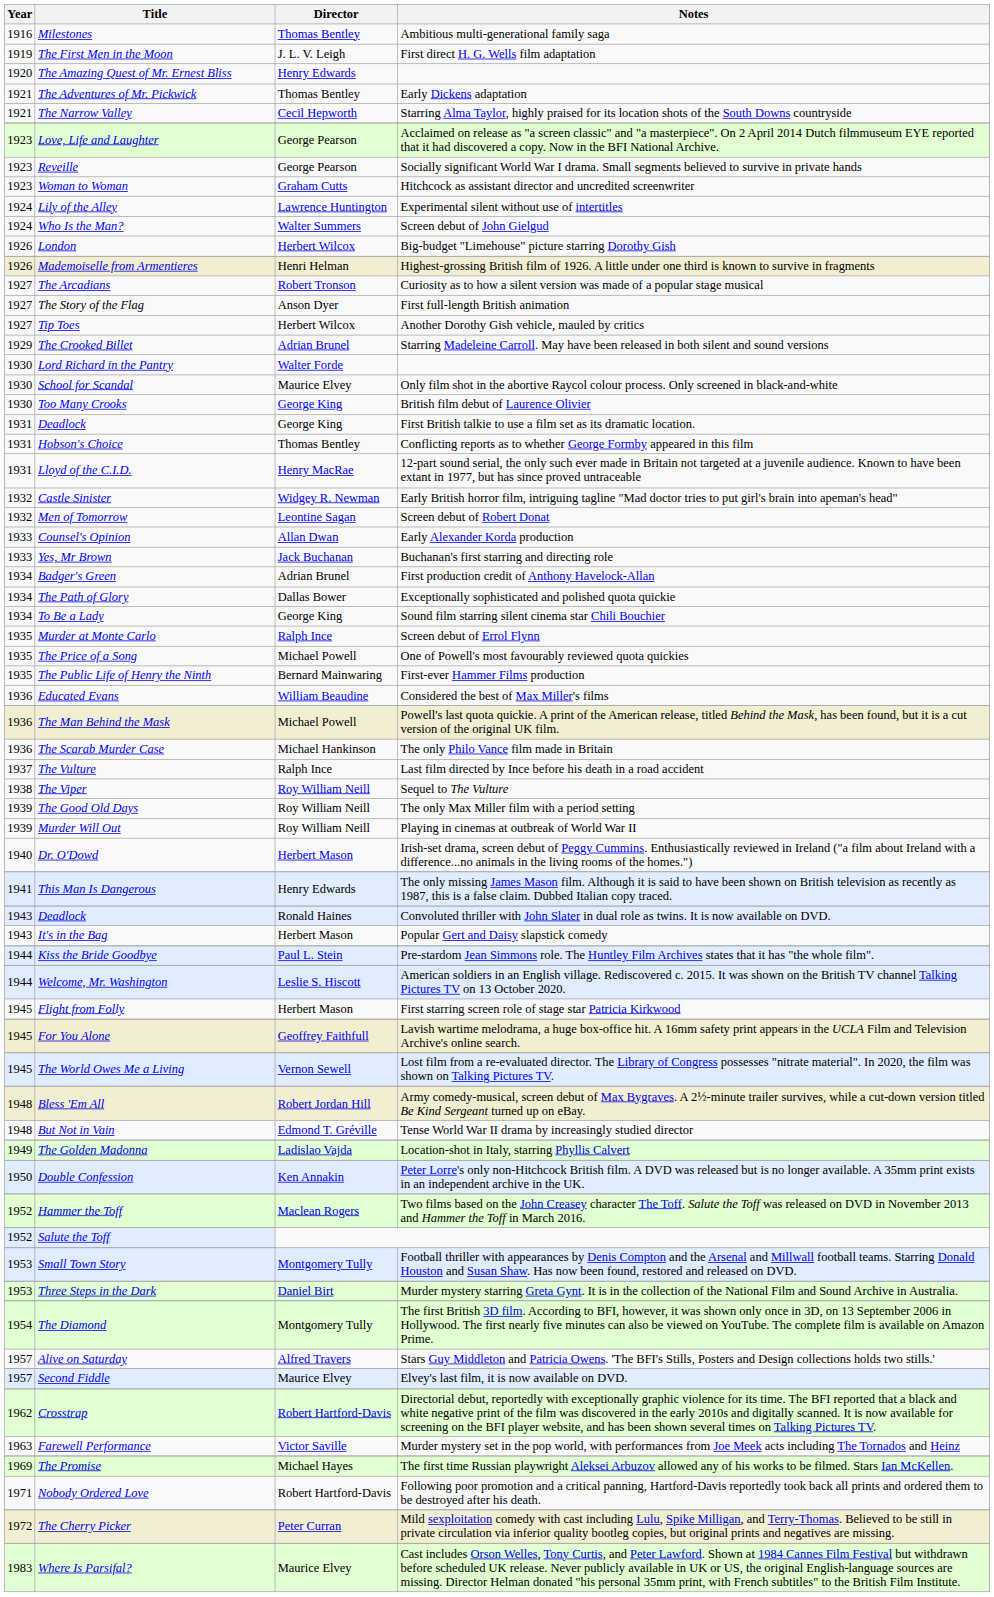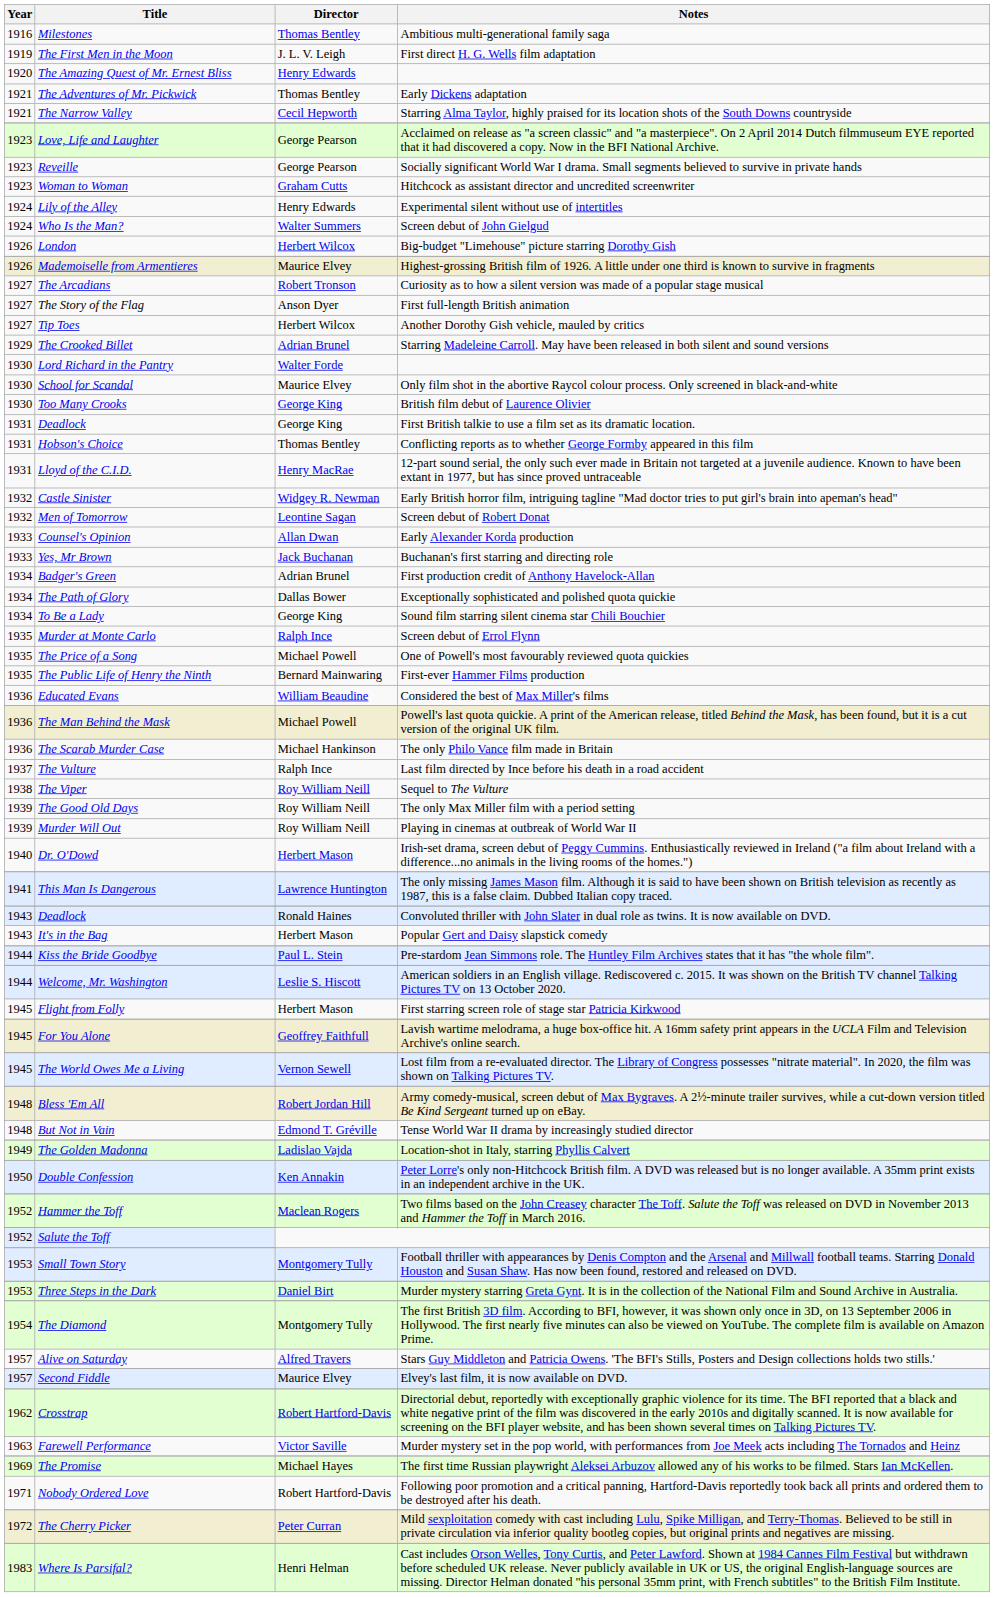 <table class="sortable wikitable" width="100%">
 <tr>
 <th>Year</th>
 <th width="300px">Title</th>
 <th width="150px">Director</th>
 <th class="unsortable">Notes</th>
 </tr>
 <tr>
 <td>1916</td>
 <td><em><a href='#'>Milestones</a></em></td>
 <td> <a href='#'>Thomas Bentley</a></td>
 <td>Ambitious multi-generational family saga</td>
 </tr>
 <tr>
 <td>1919</td>
 <td> <em><a href='#'>The First Men in the Moon</a></em></td>
 <td> J. L. V. Leigh</td>
 <td>First direct <a href='#'>H. G. Wells</a> film adaptation</td>
 </tr>
 <tr>
 <td>1920</td>
 <td> <em><a href='#'>The Amazing Quest of Mr. Ernest Bliss</a></em></td>
 <td> <a href='#'>Henry Edwards</a></td>
 <td></td>
 </tr>
 <tr>
 <td>1921</td>
 <td> <em><a href='#'>The Adventures of Mr. Pickwick</a></em></td>
 <td> Thomas Bentley</td>
 <td>Early <a href='#'>Dickens</a> adaptation</td>
 </tr>
 <tr>
 <td>1921</td>
 <td> <em><a href='#'>The Narrow Valley</a></em></td>
 <td> <a href='#'>Cecil Hepworth</a></td>
 <td>Starring <a href='#'>Alma Taylor</a>, highly praised for its location shots of the <a href='#'>South Downs</a> countryside</td>
 </tr>
 <tr>
 </tr>
 <tr style="background:#E1FFd1;">
 <td>1923</td>
 <td><em><a href='#'>Love, Life and Laughter</a></em></td>
 <td> George Pearson</td>
 <td>Acclaimed on release as "a screen classic" and "a masterpiece". On 2 April 2014 Dutch filmmuseum EYE reported that it had discovered a copy. Now in the BFI National Archive.</td>
 </tr>
 <tr>
 <td>1923</td>
 <td><em><a href='#'>Reveille</a></em></td>
 <td> George Pearson</td>
 <td>Socially significant World War I drama.  Small segments believed to survive in private hands</td>
 </tr>
 <tr>
 <td>1923</td>
 <td><em><a href='#'>Woman to Woman</a></em></td>
 <td> <a href='#'>Graham Cutts</a></td>
 <td>Hitchcock as assistant director and uncredited screenwriter</td>
 </tr>
 <tr>
 <td>1924</td>
 <td><em><a href='#'>Lily of the Alley</a></em></td>
-<td> <a href='#'>Lawrence Huntington</a></td>
+<td> Henry Edwards</td>
 <td>Experimental silent without use of <a href='#'>intertitles</a></td>
 </tr>
 <tr>
 <td>1924</td>
 <td><em><a href='#'>Who Is the Man?</a></em></td>
 <td> <a href='#'>Walter Summers</a></td>
 <td>Screen debut of <a href='#'>John Gielgud</a></td>
 </tr>
 <tr>
 <td>1926</td>
 <td><em><a href='#'>London</a></em></td>
 <td> <a href='#'>Herbert Wilcox</a></td>
 <td>Big-budget "Limehouse" picture starring <a href='#'>Dorothy Gish</a></td>
 </tr>
 <tr>
 </tr>
 <tr style="background:#F1EEd1;">
 <td>1926</td>
 <td><em><a href='#'>Mademoiselle from Armentieres</a></em></td>
-<td> Henri Helman</td>
+<td> Maurice Elvey</td>
 <td>Highest-grossing British film of 1926. A little under one third is known to survive in fragments</td>
 </tr>
 <tr>
 <td>1927</td>
 <td> <em><a href='#'>The Arcadians</a></em></td>
 <td> <a href='#'>Robert Tronson</a></td>
 <td>Curiosity as to how a silent version was made of a popular stage musical</td>
 </tr>
 <tr>
 <td>1927</td>
 <td> <em>The Story of the Flag</em></td>
 <td> Anson Dyer</td>
 <td>First full-length British animation</td>
 </tr>
 <tr>
 <td>1927</td>
 <td><em><a href='#'>Tip Toes</a></em></td>
 <td> Herbert Wilcox</td>
 <td>Another Dorothy Gish vehicle, mauled by critics</td>
 </tr>
 <tr>
 <td>1929</td>
 <td> <em><a href='#'>The Crooked Billet</a></em></td>
 <td> <a href='#'>Adrian Brunel</a></td>
 <td>Starring <a href='#'>Madeleine Carroll</a>. May have been released in both silent and sound versions</td>
 </tr>
 <tr>
 <td>1930</td>
 <td><em><a href='#'>Lord Richard in the Pantry</a></em></td>
 <td> <a href='#'>Walter Forde</a></td>
 <td></td>
 </tr>
 <tr>
 <td>1930</td>
 <td><em><a href='#'>School for Scandal</a></em></td>
 <td> Maurice Elvey</td>
 <td>Only film shot in the abortive Raycol colour process.  Only screened in black-and-white</td>
 </tr>
 <tr>
 <td>1930</td>
 <td><em><a href='#'>Too Many Crooks</a></em></td>
 <td> <a href='#'>George King</a></td>
 <td>British film debut of <a href='#'>Laurence Olivier</a></td>
 </tr>
 <tr>
 <td>1931</td>
 <td><em><a href='#'>Deadlock</a></em></td>
 <td> George King</td>
 <td>First British talkie to use a film set as its dramatic location.</td>
 </tr>
 <tr>
 <td>1931</td>
 <td><em><a href='#'>Hobson's Choice</a></em></td>
 <td> Thomas Bentley</td>
 <td>Conflicting reports as to whether <a href='#'>George Formby</a> appeared in this film</td>
 </tr>
 <tr>
 <td>1931</td>
 <td><em><a href='#'>Lloyd of the C.I.D.</a></em></td>
 <td> <a href='#'>Henry MacRae</a></td>
 <td>12-part sound serial, the only such ever made in Britain not targeted at a juvenile audience.  Known to have been extant in 1977, but has since proved untraceable</td>
 </tr>
 <tr>
 <td>1932</td>
 <td><em><a href='#'>Castle Sinister</a></em></td>
 <td> <a href='#'>Widgey R. Newman</a></td>
 <td>Early British horror film, intriguing tagline "Mad doctor tries to put girl's brain into apeman's head"</td>
 </tr>
 <tr>
 <td>1932</td>
 <td><em><a href='#'>Men of Tomorrow</a></em></td>
 <td> <a href='#'>Leontine Sagan</a></td>
 <td>Screen debut of <a href='#'>Robert Donat</a></td>
 </tr>
 <tr>
 <td>1933</td>
 <td><em><a href='#'>Counsel's Opinion</a></em></td>
 <td> <a href='#'>Allan Dwan</a></td>
 <td>Early <a href='#'>Alexander Korda</a> production</td>
 </tr>
 <tr>
 <td>1933</td>
 <td><em><a href='#'>Yes, Mr Brown</a></em></td>
 <td> <a href='#'>Jack Buchanan</a></td>
 <td>Buchanan's first starring and directing role</td>
 </tr>
 <tr>
 <td>1934</td>
 <td><em><a href='#'>Badger's Green</a></em></td>
 <td> Adrian Brunel</td>
 <td>First production credit of <a href='#'>Anthony Havelock-Allan</a></td>
 </tr>
 <tr>
 <td>1934</td>
 <td> <em><a href='#'>The Path of Glory</a></em></td>
 <td> Dallas Bower</td>
 <td>Exceptionally sophisticated and polished quota quickie</td>
 </tr>
 <tr>
 <td>1934</td>
 <td><em><a href='#'>To Be a Lady</a></em></td>
 <td> George King</td>
 <td>Sound film starring silent cinema star <a href='#'>Chili Bouchier</a></td>
 </tr>
 <tr>
 <td>1935</td>
 <td><em><a href='#'>Murder at Monte Carlo</a></em></td>
 <td> <a href='#'>Ralph Ince</a></td>
 <td>Screen debut of <a href='#'>Errol Flynn</a></td>
 </tr>
 <tr>
 <td>1935</td>
 <td> <em><a href='#'>The Price of a Song</a></em></td>
 <td> Michael Powell</td>
 <td>One of Powell's most favourably reviewed quota quickies</td>
 </tr>
 <tr>
 <td>1935</td>
 <td> <em><a href='#'>The Public Life of Henry the Ninth</a></em></td>
 <td> Bernard Mainwaring</td>
 <td>First-ever <a href='#'>Hammer Films</a> production</td>
 </tr>
 <tr>
 <td>1936</td>
 <td><em><a href='#'>Educated Evans</a></em></td>
 <td> <a href='#'>William Beaudine</a></td>
 <td>Considered the best of <a href='#'>Max Miller</a>'s films</td>
 </tr>
 <tr>
 </tr>
 <tr style="background:#F1EEd1;">
 <td>1936</td>
 <td> <em><a href='#'>The Man Behind the Mask</a></em></td>
 <td> Michael Powell</td>
 <td>Powell's last quota quickie. A print of the American release, titled <em>Behind the Mask</em>, has been found, but it is a cut version of the original UK film.</td>
 </tr>
 <tr>
 <td>1936</td>
 <td> <em><a href='#'>The Scarab Murder Case</a></em></td>
 <td> Michael Hankinson</td>
 <td>The only <a href='#'>Philo Vance</a> film made in Britain</td>
 </tr>
 <tr>
 <td>1937</td>
 <td> <em><a href='#'>The Vulture</a></em></td>
 <td> Ralph Ince</td>
 <td>Last film directed by Ince before his death in a road accident</td>
 </tr>
 <tr>
 <td>1938</td>
 <td> <em><a href='#'>The Viper</a></em></td>
 <td> <a href='#'>Roy William Neill</a></td>
 <td>Sequel to <em>The Vulture</em></td>
 </tr>
 <tr>
 <td>1939</td>
 <td> <em><a href='#'>The Good Old Days</a></em></td>
 <td> Roy William Neill</td>
 <td>The only Max Miller film with a period setting</td>
 </tr>
 <tr>
 <td>1939</td>
 <td><em><a href='#'>Murder Will Out</a></em></td>
 <td> Roy William Neill</td>
 <td>Playing in cinemas at outbreak of World War II</td>
 </tr>
 <tr>
 <td>1940</td>
 <td><em><a href='#'>Dr. O'Dowd</a></em></td>
 <td> <a href='#'>Herbert Mason</a></td>
 <td>Irish-set drama, screen debut of <a href='#'>Peggy Cummins</a>.  Enthusiastically reviewed in Ireland ("a film about Ireland with a difference...no animals in the living rooms of the homes.")</td>
 </tr>
 <tr>
 </tr>
 <tr style="background:#e0ecff;">
 <td>1941</td>
 <td><em><a href='#'>This Man Is Dangerous</a></em></td>
-<td> Henry Edwards</td>
+<td> <a href='#'>Lawrence Huntington</a></td>
 <td>The only missing <a href='#'>James Mason</a> film. Although it is said to have been shown on British television as recently as 1987, this is a false claim. Dubbed Italian copy traced.</td>
 </tr>
 <tr>
 </tr>
 <tr style="background:#e0ecff;">
 <td>1943</td>
 <td><em><a href='#'>Deadlock</a></em></td>
 <td> Ronald Haines</td>
 <td>Convoluted thriller with <a href='#'>John Slater</a> in dual role as twins. It is now available on DVD.</td>
 </tr>
 <tr>
 <td>1943</td>
 <td><em><a href='#'>It's in the Bag</a></em></td>
 <td> Herbert Mason</td>
 <td>Popular <a href='#'>Gert and Daisy</a> slapstick comedy</td>
 </tr>
 <tr>
 </tr>
 <tr style="background:#e0ecff;">
 <td>1944</td>
 <td><em><a href='#'>Kiss the Bride Goodbye</a></em></td>
 <td> <a href='#'>Paul L. Stein</a></td>
 <td>Pre-stardom <a href='#'>Jean Simmons</a> role. The <a href='#'>Huntley Film Archives</a> states that it has "the whole film".</td>
 </tr>
 <tr>
 </tr>
 <tr style="background:#e0ecff;">
 <td>1944</td>
 <td><em><a href='#'>Welcome, Mr. Washington</a></em></td>
 <td> <a href='#'>Leslie S. Hiscott</a></td>
 <td>American soldiers in an English village. Rediscovered c. 2015. It was shown on the British TV channel <a href='#'>Talking Pictures TV</a> on 13 October 2020.</td>
 </tr>
 <tr>
 <td>1945</td>
 <td><em><a href='#'>Flight from Folly</a></em></td>
 <td> Herbert Mason</td>
 <td>First starring screen role of stage star <a href='#'>Patricia Kirkwood</a></td>
 </tr>
 <tr>
 </tr>
 <tr style="background:#F1EEd1;">
 <td>1945</td>
 <td><em><a href='#'>For You Alone</a></em></td>
 <td> <a href='#'>Geoffrey Faithfull</a></td>
 <td>Lavish wartime melodrama, a huge box-office hit. A 16mm safety print appears in the <em>UCLA</em> Film and Television Archive's online search.</td>
 </tr>
 <tr>
 </tr>
 <tr style="background:#e0ecff;">
 <td>1945</td>
 <td> <em><a href='#'>The World Owes Me a Living</a></em></td>
 <td> <a href='#'>Vernon Sewell</a></td>
 <td>Lost film from a re-evaluated director. The <a href='#'>Library of Congress</a> possesses "nitrate material". In 2020, the film was shown on <a href='#'>Talking Pictures TV</a>.</td>
 </tr>
 <tr>
 </tr>
 <tr style="background:#F1EEd1;">
 <td>1948</td>
 <td><em><a href='#'>Bless 'Em All</a></em></td>
 <td> <a href='#'>Robert Jordan Hill</a></td>
 <td>Army comedy-musical, screen debut of <a href='#'>Max Bygraves</a>. A 2½-minute trailer survives, while a cut-down version titled <em>Be Kind Sergeant</em> turned up on eBay.</td>
 </tr>
 <tr>
 <td>1948</td>
 <td><em><a href='#'>But Not in Vain</a></em></td>
 <td> <a href='#'>Edmond T. Gréville</a></td>
 <td>Tense World War II drama by increasingly studied director</td>
 </tr>
 <tr>
 </tr>
 <tr style="background:#E1FFd1;">
 <td>1949</td>
 <td> <em><a href='#'>The Golden Madonna</a></em></td>
 <td> <a href='#'>Ladislao Vajda</a></td>
 <td>Location-shot in Italy, starring <a href='#'>Phyllis Calvert</a></td>
 </tr>
 <tr>
 </tr>
 <tr style="background:#e0ecff;">
 <td>1950</td>
 <td><em><a href='#'>Double Confession</a></em></td>
 <td> <a href='#'>Ken Annakin</a></td>
 <td><a href='#'>Peter Lorre</a>'s only non-Hitchcock British film. A DVD was released but is no longer available. A 35mm print exists in an independent archive in the UK.</td>
 </tr>
 <tr>
 </tr>
 <tr style="background:#E1FFd1;">
 <td>1952</td>
 <td><em><a href='#'>Hammer the Toff</a></em></td>
 <td rowspan="2"> <a href='#'>Maclean Rogers</a></td>
 <td rowspan="2">Two films based on the <a href='#'>John Creasey</a> character <a href='#'>The Toff</a>. <em>Salute the Toff</em> was released on DVD in November 2013 and <em>Hammer the Toff</em> in March 2016.</td>
 </tr>
 <tr>
 </tr>
 <tr style="background:#e0ecff;">
 <td>1952</td>
 <td><em><a href='#'>Salute the Toff</a></em></td>
 </tr>
 <tr>
 </tr>
 <tr style="background:#e0ecff;">
 <td>1953</td>
 <td><em><a href='#'>Small Town Story</a></em></td>
 <td> <a href='#'>Montgomery Tully</a></td>
 <td>Football thriller with appearances by <a href='#'>Denis Compton</a> and the <a href='#'>Arsenal</a> and <a href='#'>Millwall</a> football teams. Starring <a href='#'>Donald Houston</a> and <a href='#'>Susan Shaw</a>. Has now been found, restored and released on DVD.</td>
 </tr>
 <tr>
 </tr>
 <tr style="background:#E1FFd1;">
 <td>1953</td>
 <td><em><a href='#'>Three Steps in the Dark</a></em></td>
 <td> <a href='#'>Daniel Birt</a></td>
 <td>Murder mystery starring <a href='#'>Greta Gynt</a>. It is in the collection of the National Film and Sound Archive in Australia.</td>
 </tr>
 <tr>
 </tr>
 <tr style="background:#E1FFd1;">
 <td>1954</td>
 <td> <em><a href='#'>The Diamond</a></em></td>
 <td> Montgomery Tully</td>
 <td>The first British <a href='#'>3D film</a>. According to BFI, however, it was shown only once in 3D, on 13 September 2006 in Hollywood. The first nearly five minutes can also be viewed on YouTube. The complete film is available on Amazon Prime.</td>
 </tr>
 <tr>
 <td>1957</td>
 <td><em><a href='#'>Alive on Saturday</a></em></td>
 <td> <a href='#'>Alfred Travers</a></td>
 <td>Stars <a href='#'>Guy Middleton</a> and <a href='#'>Patricia Owens</a>. 'The BFI's Stills, Posters and Design collections holds two stills.'</td>
 </tr>
 <tr>
 </tr>
 <tr style="background:#e0ecff;">
 <td>1957</td>
 <td><em><a href='#'>Second Fiddle</a></em></td>
 <td> Maurice Elvey</td>
 <td>Elvey's last film, it is now available on DVD.</td>
 </tr>
 <tr>
 </tr>
 <tr style="background:#E1FFd1;">
 <td>1962</td>
 <td><em><a href='#'>Crosstrap</a></em></td>
 <td> <a href='#'>Robert Hartford-Davis</a></td>
 <td>Directorial debut, reportedly with exceptionally graphic violence for its time. The BFI reported that a black and white negative print of the film was discovered in the early 2010s and digitally scanned. It is now available for screening on the BFI player website, and has been shown several times on <a href='#'>Talking Pictures TV</a>.</td>
 </tr>
 <tr>
 <td>1963</td>
 <td><em><a href='#'>Farewell Performance</a></em></td>
 <td> <a href='#'>Victor Saville</a></td>
 <td>Murder mystery set in the pop world, with performances from <a href='#'>Joe Meek</a> acts including <a href='#'>The Tornados</a> and <a href='#'>Heinz</a></td>
 </tr>
 <tr>
 </tr>
 <tr style="background:#E1FFd1;">
 <td>1969</td>
 <td> <em><a href='#'>The Promise</a></em></td>
 <td> Michael Hayes</td>
 <td>The first time Russian playwright <a href='#'>Aleksei Arbuzov</a> allowed any of his works to be filmed. Stars <a href='#'>Ian McKellen</a>.</td>
 </tr>
 <tr>
 <td>1971</td>
 <td><em><a href='#'>Nobody Ordered Love</a></em></td>
 <td> Robert Hartford-Davis</td>
 <td>Following poor promotion and a critical panning, Hartford-Davis reportedly took back all prints and ordered them to be destroyed after his death.</td>
 </tr>
 <tr>
 </tr>
 <tr style="background:#F1EEd1;">
 <td>1972</td>
 <td> <em><a href='#'>The Cherry Picker</a></em></td>
 <td> <a href='#'>Peter Curran</a></td>
 <td>Mild <a href='#'>sexploitation</a> comedy with cast including <a href='#'>Lulu</a>, <a href='#'>Spike Milligan</a>, and <a href='#'>Terry-Thomas</a>.  Believed to be still in private circulation via inferior quality bootleg copies, but original prints and negatives are missing.</td>
 </tr>
 <tr>
 </tr>
 <tr style="background:#E1FFd1;">
 <td>1983</td>
 <td><em><a href='#'>Where Is Parsifal?</a></em></td>
-<td> Maurice Elvey</td>
+<td> Henri Helman</td>
 <td>Cast includes <a href='#'>Orson Welles</a>, <a href='#'>Tony Curtis</a>, and <a href='#'>Peter Lawford</a>.  Shown at <a href='#'>1984 Cannes Film Festival</a> but withdrawn before scheduled UK release.  Never publicly available in UK or US, the original English-language sources are missing. Director Helman donated "his personal 35mm print, with French subtitles" to the British Film Institute.</td>
 </tr>
 </table>
